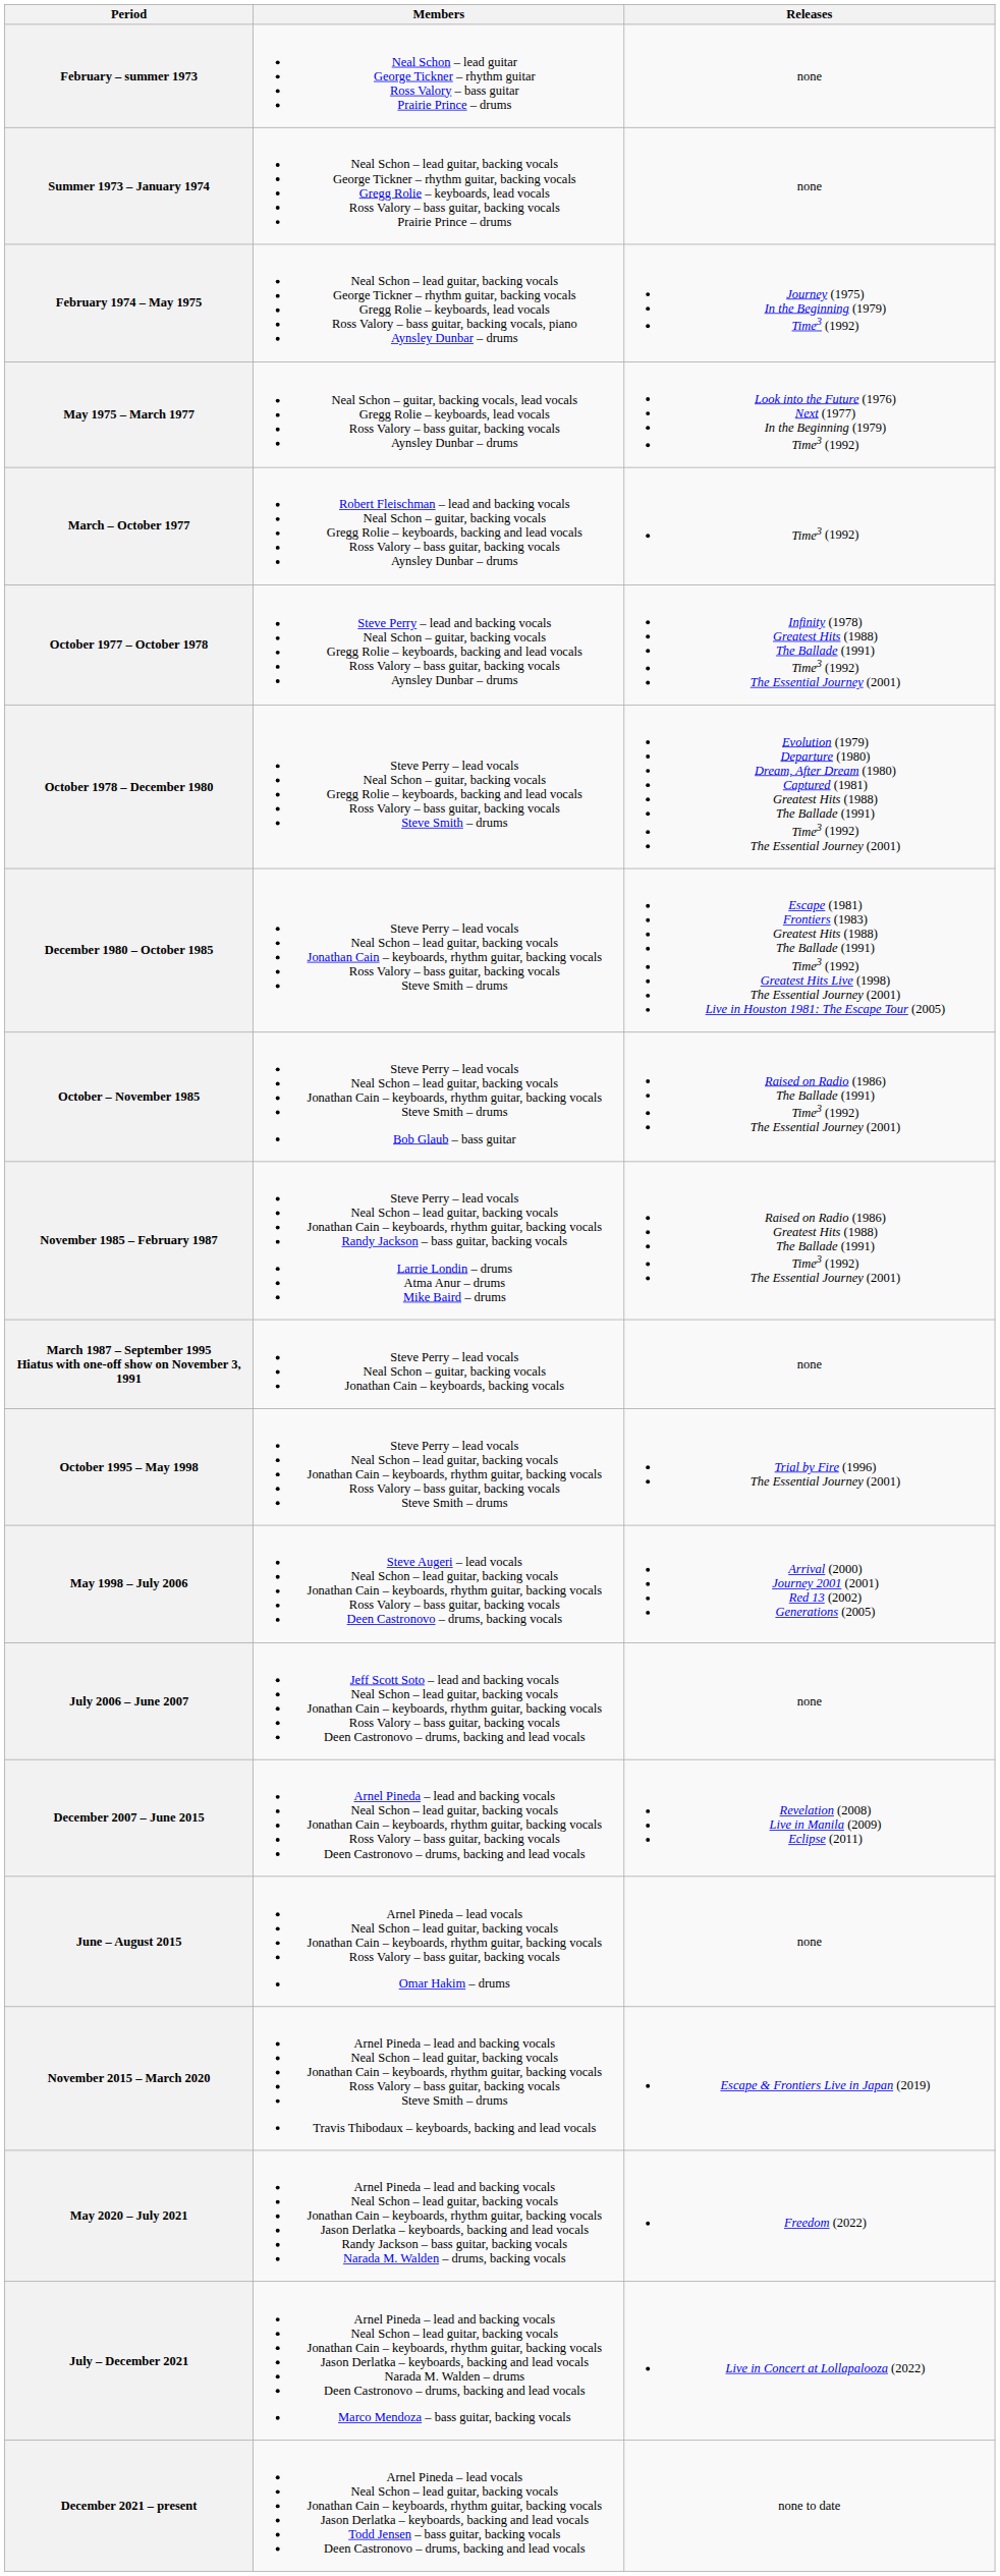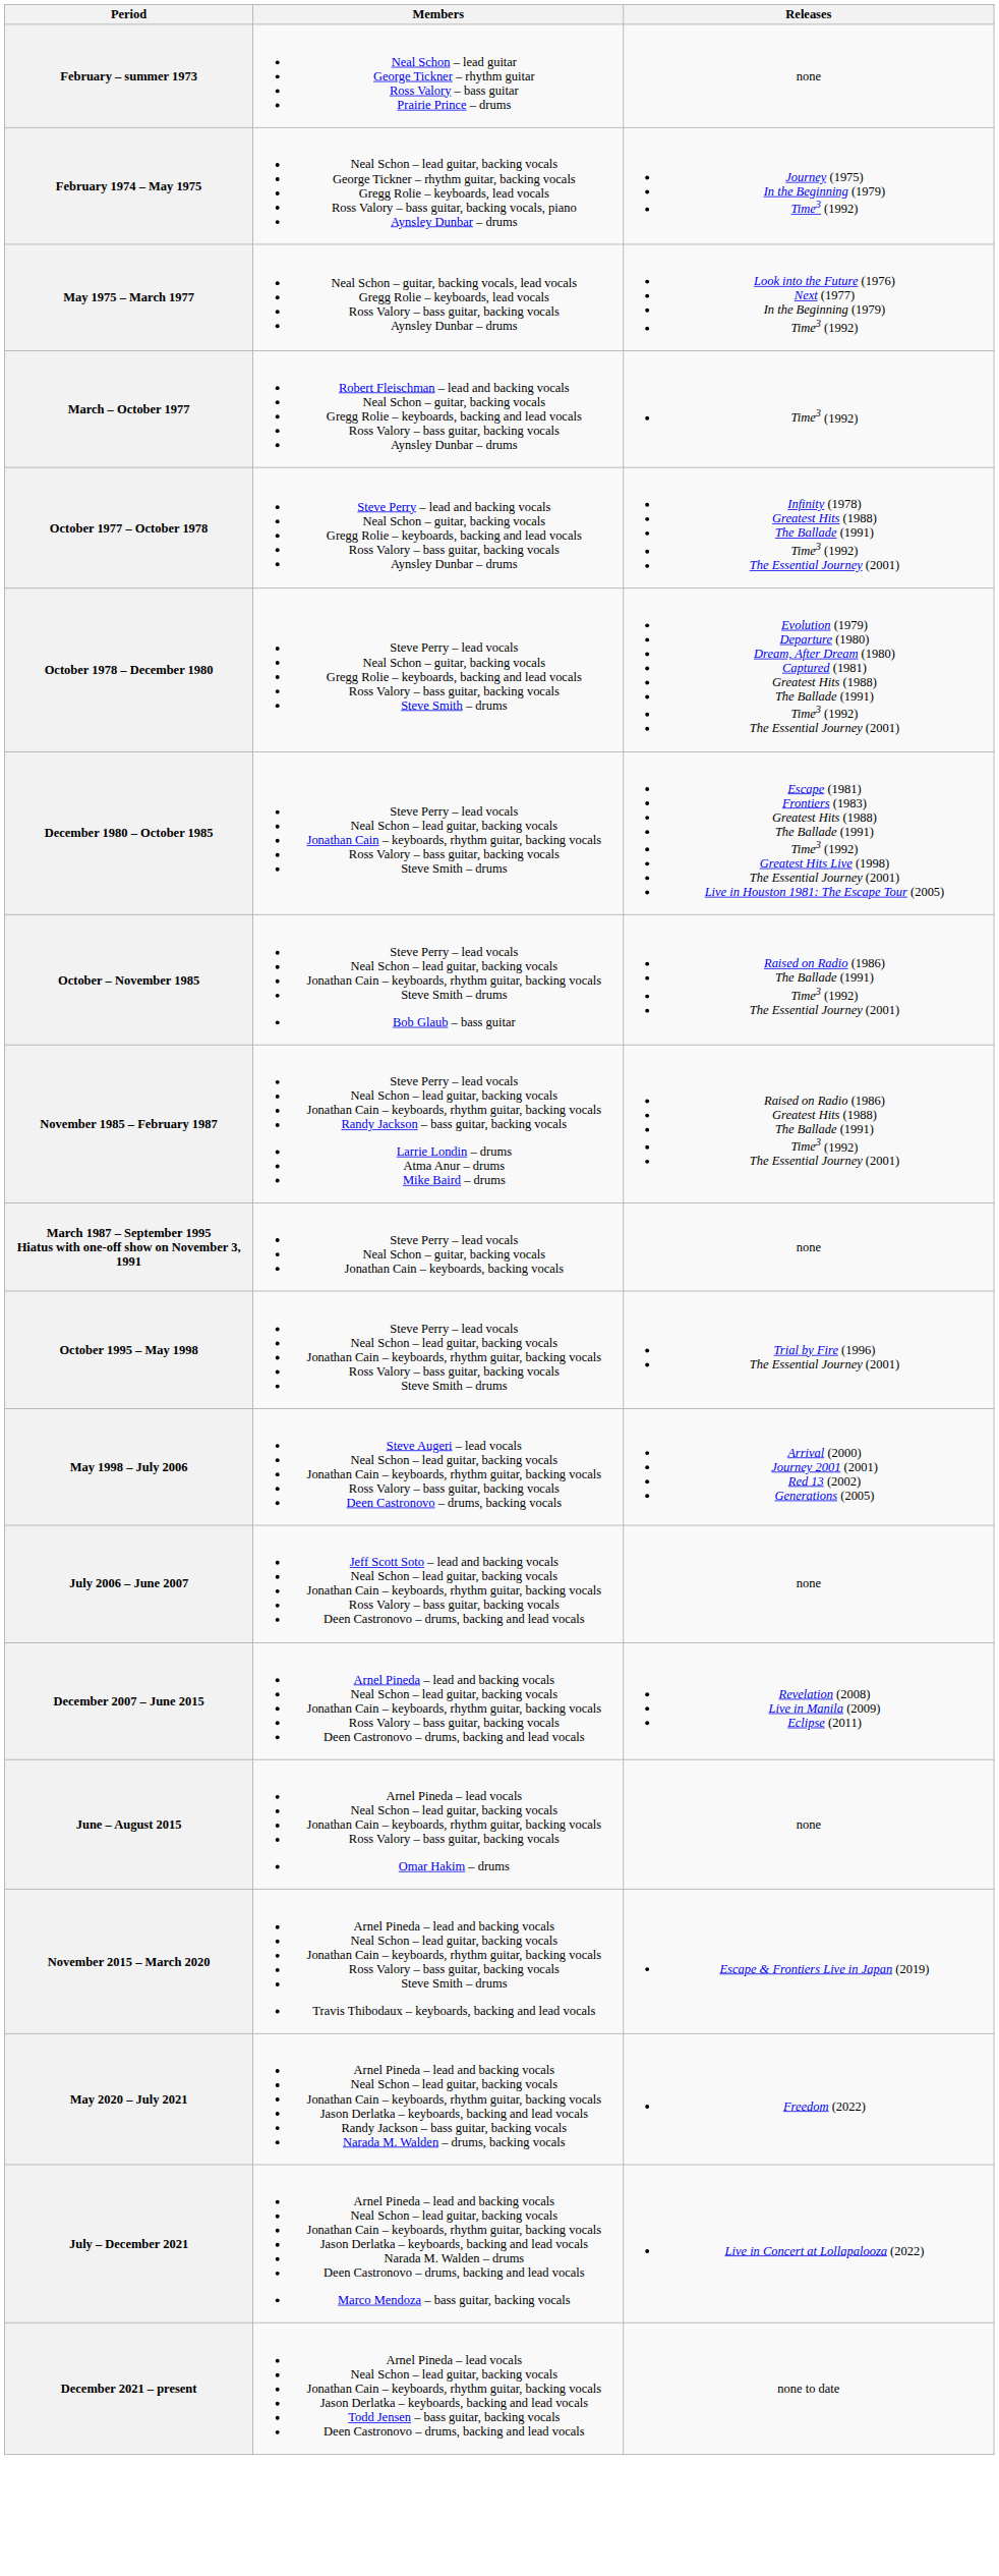 <table class="wikitable plainrowheaders" style="text-align:center;">
 <tr>
 <th scope="col" style="width:20em;">Period</th>
 <th scope="col" style="width:30em;">Members</th>
 <th scope="col" style="width:30em;">Releases</th>
 </tr>
 <tr>
 <th scope="col">February – summer 1973</th>
 <td><br><ul><li><a href='#'>Neal Schon</a> – lead guitar</li><li><a href='#'>George Tickner</a> – rhythm guitar</li><li><a href='#'>Ross Valory</a> – bass guitar</li><li><a href='#'>Prairie Prince</a> – drums</li></ul></td>
-<td>none </td>
-</tr>
-<tr>
-<th>Summer 1973 – January 1974</th>
-<td><br><ul><li>Neal Schon – lead guitar, backing vocals</li><li>George Tickner – rhythm guitar, backing vocals</li><li><a href='#'>Gregg Rolie</a> – keyboards, lead vocals</li><li>Ross Valory – bass guitar, backing vocals</li><li>Prairie Prince – drums</li></ul></td>
 <td>none </td>
 </tr>
 <tr>
 <th scope="col">February 1974 – May 1975</th>
 <td><br><ul><li>Neal Schon – lead guitar, backing vocals</li><li>George Tickner – rhythm guitar, backing vocals</li><li>Gregg Rolie – keyboards, lead vocals</li><li>Ross Valory – bass guitar, backing vocals, piano </li><li><a href='#'>Aynsley Dunbar</a> – drums</li></ul></td>
 <td><br><ul><li><em><a href='#'>Journey</a></em> (1975)</li><li><em><a href='#'>In the Beginning</a></em> (1979)</li><li><em><a href='#'>Time<sup>3</sup></a></em> (1992)</li></ul></td>
 </tr>
 <tr>
 <th scope="col">May 1975 – March 1977</th>
 <td><br><ul><li>Neal Schon – guitar, backing vocals, lead vocals </li><li>Gregg Rolie – keyboards, lead vocals</li><li>Ross Valory – bass guitar, backing vocals</li><li>Aynsley Dunbar – drums</li></ul></td>
 <td><br><ul><li><em><a href='#'>Look into the Future</a></em> (1976)</li><li><em><a href='#'>Next</a></em> (1977)</li><li><em>In the Beginning</em> (1979)</li><li><em>Time<sup>3</sup></em> (1992)</li></ul></td>
 </tr>
 <tr>
 <th scope="col">March – October 1977</th>
 <td><br><ul><li><a href='#'>Robert Fleischman</a> – lead and backing vocals</li><li>Neal Schon – guitar, backing vocals</li><li>Gregg Rolie – keyboards, backing and lead vocals</li><li>Ross Valory – bass guitar, backing vocals</li><li>Aynsley Dunbar – drums</li></ul></td>
 <td><br><ul><li><em>Time<sup>3</sup></em> (1992)</li></ul></td>
 </tr>
 <tr>
 <th scope="col">October 1977 – October 1978</th>
 <td><br><ul><li><a href='#'>Steve Perry</a> – lead and backing vocals</li><li>Neal Schon – guitar, backing vocals</li><li>Gregg Rolie – keyboards, backing and lead vocals</li><li>Ross Valory – bass guitar, backing vocals</li><li>Aynsley Dunbar – drums</li></ul></td>
 <td><br><ul><li><em><a href='#'>Infinity</a></em> (1978)</li><li><em><a href='#'>Greatest Hits</a></em> (1988)</li><li><em><a href='#'>The Ballade</a></em> (1991)</li><li><em>Time<sup>3</sup></em> (1992)</li><li><em><a href='#'>The Essential Journey</a></em> (2001)</li></ul></td>
 </tr>
 <tr>
 <th scope="col">October 1978 – December 1980</th>
 <td><br><ul><li>Steve Perry – lead vocals</li><li>Neal Schon – guitar, backing vocals</li><li>Gregg Rolie – keyboards, backing and lead vocals</li><li>Ross Valory – bass guitar, backing vocals</li><li><a href='#'>Steve Smith</a> – drums</li></ul></td>
 <td><br><ul><li><em><a href='#'>Evolution</a></em> (1979)</li><li><em><a href='#'>Departure</a></em> (1980)</li><li><em><a href='#'>Dream, After Dream</a></em> (1980)</li><li><em><a href='#'>Captured</a></em> (1981)</li><li><em>Greatest Hits</em> (1988)</li><li><em>The Ballade</em> (1991)</li><li><em>Time<sup>3</sup></em> (1992)</li><li><em>The Essential Journey</em> (2001)</li></ul></td>
 </tr>
 <tr>
 <th scope="col">December 1980 – October 1985</th>
 <td><br><ul><li>Steve Perry – lead vocals</li><li>Neal Schon – lead guitar, backing vocals</li><li><a href='#'>Jonathan Cain</a> – keyboards, rhythm guitar, backing vocals</li><li>Ross Valory – bass guitar, backing vocals</li><li>Steve Smith – drums</li></ul></td>
 <td><br><ul><li><em><a href='#'>Escape</a></em> (1981)</li><li><em><a href='#'>Frontiers</a></em> (1983)</li><li><em>Greatest Hits</em> (1988)</li><li><em>The Ballade</em> (1991)</li><li><em>Time<sup>3</sup></em> (1992)</li><li><em><a href='#'>Greatest Hits Live</a></em> (1998)</li><li><em>The Essential Journey</em> (2001)</li><li><em><a href='#'>Live in Houston 1981: The Escape Tour</a></em> (2005)</li></ul></td>
 </tr>
 <tr>
 <th scope="col">October – November 1985</th>
 <td><br><ul><li>Steve Perry – lead vocals</li><li>Neal Schon – lead guitar, backing vocals</li><li>Jonathan Cain – keyboards, rhythm guitar, backing vocals</li><li>Steve Smith – drums</li></ul><ul><li><a href='#'>Bob Glaub</a> – bass guitar </li></ul></td>
 <td><br><ul><li><em><a href='#'>Raised on Radio</a></em> (1986)</li><li><em>The Ballade</em> (1991)</li><li><em>Time<sup>3</sup></em> (1992)</li><li><em>The Essential Journey</em> (2001)</li></ul></td>
 </tr>
 <tr>
 <th scope="col">November 1985 – February 1987</th>
 <td><br><ul><li>Steve Perry – lead vocals</li><li>Neal Schon – lead guitar, backing vocals</li><li>Jonathan Cain – keyboards, rhythm guitar, backing vocals</li><li><a href='#'>Randy Jackson</a> – bass guitar, backing vocals</li></ul><ul><li><a href='#'>Larrie Londin</a> – drums </li><li>Atma Anur – drums </li><li><a href='#'>Mike Baird</a> – drums </li></ul></td>
 <td><br><ul><li><em>Raised on Radio</em> (1986)</li><li><em>Greatest Hits</em> (1988)</li><li><em>The Ballade</em> (1991)</li><li><em>Time<sup>3</sup></em> (1992)</li><li><em>The Essential Journey</em> (2001)</li></ul></td>
 </tr>
 <tr>
 <th scope="col">March 1987 – September 1995<br>Hiatus with one-off show on November 3, 1991</th>
 <td><br><ul><li>Steve Perry – lead vocals</li><li>Neal Schon – guitar, backing vocals</li><li>Jonathan Cain – keyboards, backing vocals</li></ul></td>
 <td>none </td>
 </tr>
 <tr>
 <th scope="col">October 1995 – May 1998</th>
 <td><br><ul><li>Steve Perry – lead vocals</li><li>Neal Schon – lead guitar, backing vocals</li><li>Jonathan Cain – keyboards, rhythm guitar, backing vocals</li><li>Ross Valory – bass guitar, backing vocals</li><li>Steve Smith – drums</li></ul></td>
 <td><br><ul><li><em><a href='#'>Trial by Fire</a></em> (1996)</li><li><em>The Essential Journey</em> (2001)</li></ul></td>
 </tr>
 <tr>
 <th scope="col">May 1998 – July 2006</th>
 <td><br><ul><li><a href='#'>Steve Augeri</a> – lead vocals</li><li>Neal Schon – lead guitar, backing vocals</li><li>Jonathan Cain – keyboards, rhythm guitar, backing vocals</li><li>Ross Valory – bass guitar, backing vocals</li><li><a href='#'>Deen Castronovo</a> – drums, backing vocals</li></ul></td>
 <td><br><ul><li><em><a href='#'>Arrival</a></em> (2000)</li><li><em><a href='#'>Journey 2001</a></em> (2001)</li><li><em><a href='#'>Red 13</a></em> (2002)</li><li><em><a href='#'>Generations</a></em> (2005)</li></ul></td>
 </tr>
 <tr>
 <th scope="col">July 2006 – June 2007</th>
 <td><br><ul><li><a href='#'>Jeff Scott Soto</a> – lead and backing vocals</li><li>Neal Schon – lead guitar, backing vocals</li><li>Jonathan Cain – keyboards, rhythm guitar, backing vocals</li><li>Ross Valory – bass guitar, backing vocals</li><li>Deen Castronovo – drums, backing and lead vocals</li></ul></td>
 <td>none </td>
 </tr>
 <tr>
 <th scope="col">December 2007 – June 2015</th>
 <td><br><ul><li><a href='#'>Arnel Pineda</a> – lead and backing vocals</li><li>Neal Schon – lead guitar, backing vocals</li><li>Jonathan Cain – keyboards, rhythm guitar, backing vocals</li><li>Ross Valory – bass guitar, backing vocals</li><li>Deen Castronovo – drums, backing and lead vocals</li></ul></td>
 <td><br><ul><li><em><a href='#'>Revelation</a></em> (2008)</li><li><em><a href='#'>Live in Manila</a></em> (2009)</li><li><em><a href='#'>Eclipse</a></em> (2011)</li></ul></td>
 </tr>
 <tr>
 <th scope="col">June – August 2015</th>
 <td><br><ul><li>Arnel Pineda – lead vocals</li><li>Neal Schon – lead guitar, backing vocals</li><li>Jonathan Cain – keyboards, rhythm guitar, backing vocals</li><li>Ross Valory – bass guitar, backing vocals</li></ul><ul><li><a href='#'>Omar Hakim</a> – drums </li></ul></td>
 <td>none </td>
 </tr>
 <tr>
 <th scope="col">November 2015 – March 2020</th>
 <td><br><ul><li>Arnel Pineda – lead and backing vocals</li><li>Neal Schon – lead guitar, backing vocals</li><li>Jonathan Cain – keyboards, rhythm guitar, backing vocals</li><li>Ross Valory – bass guitar, backing vocals</li><li>Steve Smith – drums</li></ul><ul><li>Travis Thibodaux – keyboards, backing and lead vocals </li></ul></td>
 <td><br><ul><li><em><a href='#'>Escape & Frontiers Live in Japan</a></em> (2019)</li></ul></td>
 </tr>
 <tr>
 <th scope="col">May 2020 – July 2021</th>
 <td><br><ul><li>Arnel Pineda – lead and backing vocals</li><li>Neal Schon – lead guitar, backing vocals</li><li>Jonathan Cain – keyboards, rhythm guitar, backing vocals</li><li>Jason Derlatka – keyboards, backing and lead vocals</li><li>Randy Jackson – bass guitar, backing vocals</li><li><a href='#'>Narada M. Walden</a> – drums, backing vocals</li></ul></td>
 <td><br><ul><li><em><a href='#'>Freedom</a></em> (2022)</li></ul></td>
 </tr>
 <tr>
 <th scope="col">July – December 2021</th>
 <td><br><ul><li>Arnel Pineda – lead and backing vocals</li><li>Neal Schon – lead guitar, backing vocals</li><li>Jonathan Cain – keyboards, rhythm guitar, backing vocals</li><li>Jason Derlatka – keyboards, backing and lead vocals</li><li>Narada M. Walden – drums</li><li>Deen Castronovo – drums, backing and lead vocals</li></ul><ul><li><a href='#'>Marco Mendoza</a> – bass guitar, backing vocals </li></ul></td>
 <td><br><ul><li><em><a href='#'>Live in Concert at Lollapalooza</a></em> (2022)</li></ul></td>
 </tr>
 <tr>
 <th scope="col">December 2021 – present</th>
 <td><br><ul><li>Arnel Pineda – lead vocals</li><li>Neal Schon – lead guitar, backing vocals</li><li>Jonathan Cain – keyboards, rhythm guitar, backing vocals</li><li>Jason Derlatka – keyboards, backing and lead vocals</li><li><a href='#'>Todd Jensen</a> – bass guitar, backing vocals</li><li>Deen Castronovo – drums, backing and lead vocals</li></ul></td>
 <td>none to date </td>
 </tr>
 </table>
